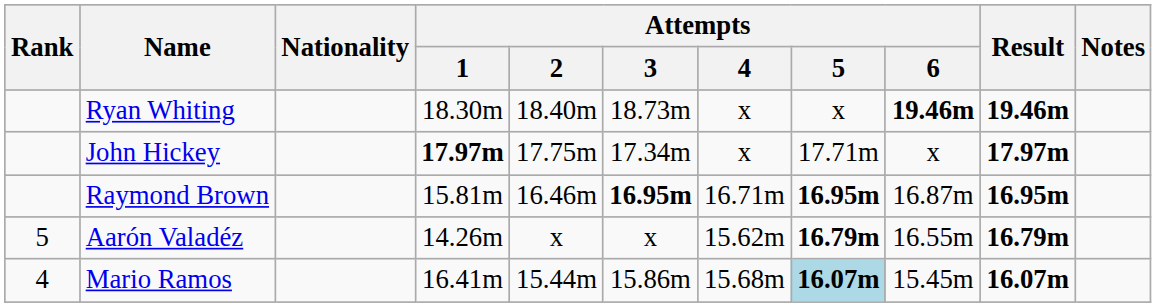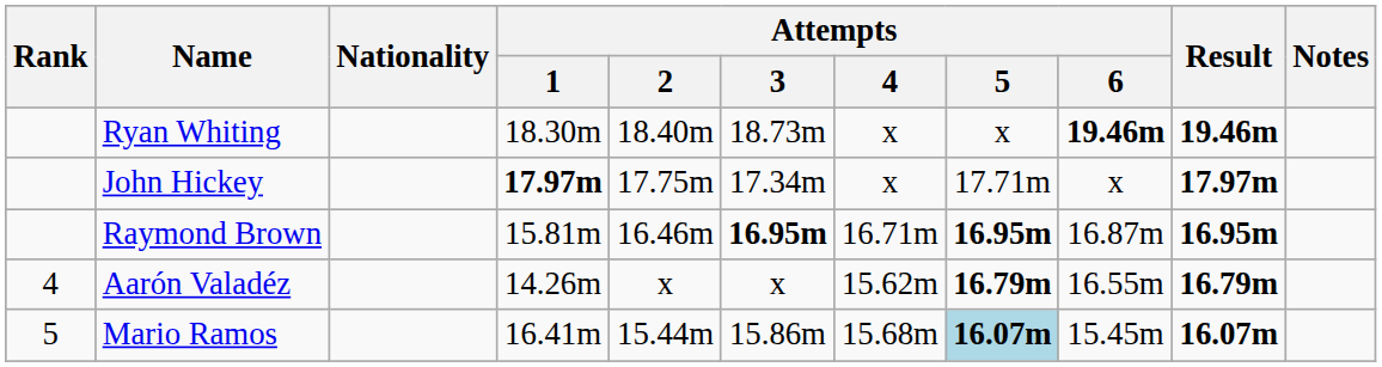 <table class="wikitable sortable" style="text-align:center">
 <tr>
 <th rowspan=2>Rank</th>
 <th rowspan=2>Name</th>
 <th rowspan=2>Nationality</th>
 <th colspan=6>Attempts</th>
 <th rowspan=2>Result</th>
 <th rowspan=2>Notes</th>
 </tr>
 <tr>
 <th>1</th>
 <th>2</th>
 <th>3</th>
 <th>4</th>
 <th>5</th>
 <th>6</th>
 </tr>
 <tr>
 <td align=center></td>
 <td align=left><a href='#'>Ryan Whiting</a></td>
 <td align=left></td>
 <td>18.30m</td>
 <td>18.40m</td>
 <td>18.73m</td>
 <td>x</td>
 <td>x</td>
 <td><strong>19.46m</strong></td>
 <td><strong>19.46m</strong></td>
 <td></td>
 </tr>
 <tr>
 <td align=center></td>
 <td align=left><a href='#'>John Hickey</a></td>
 <td align=left></td>
 <td><strong>17.97m</strong></td>
 <td>17.75m</td>
 <td>17.34m</td>
 <td>x</td>
 <td>17.71m</td>
 <td>x</td>
 <td><strong>17.97m</strong></td>
 <td></td>
 </tr>
 <tr>
 <td align=center></td>
 <td align=left><a href='#'>Raymond Brown</a></td>
 <td align=left></td>
 <td>15.81m</td>
 <td>16.46m</td>
 <td><strong>16.95m</strong></td>
 <td>16.71m</td>
 <td><strong>16.95m</strong></td>
 <td>16.87m</td>
 <td><strong>16.95m</strong></td>
 <td></td>
 </tr>
 <tr>
-<td align=center>5</td>
+<td align=center>4</td>
 <td align=left><a href='#'>Aarón Valadéz</a></td>
 <td align=left></td>
 <td>14.26m</td>
 <td>x</td>
 <td>x</td>
 <td>15.62m</td>
 <td><strong>16.79m</strong></td>
 <td>16.55m</td>
 <td><strong>16.79m</strong></td>
 <td></td>
 </tr>
 <tr>
-<td align=center>4</td>
+<td align=center>5</td>
 <td align=left><a href='#'>Mario Ramos</a></td>
 <td align=left></td>
 <td>16.41m</td>
 <td>15.44m</td>
 <td>15.86m</td>
 <td>15.68m</td>
 <td style="background: lightblue;"><strong>16.07m</strong></td>
 <td>15.45m</td>
 <td><strong>16.07m</strong></td>
 <td></td>
 </tr>
 </table>
